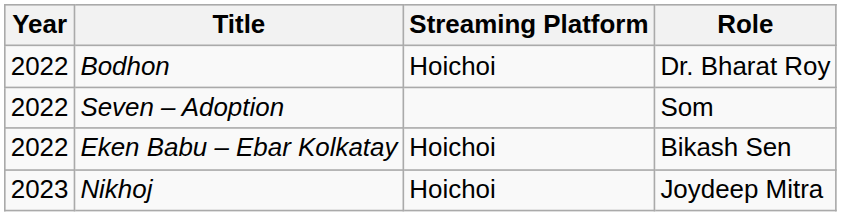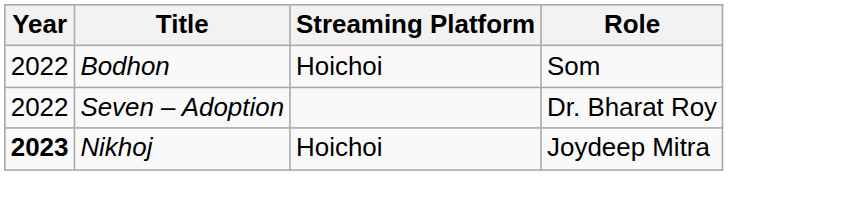 <table class="wikitable sortable">
 <tr>
 <th scope="col">Year</th>
 <th scope="col">Title</th>
 <th scope="col">Streaming Platform</th>
 <th scope="col">Role</th>
 </tr>
 <tr>
 <td>2022</td>
 <td><em>Bodhon</em></td>
 <td>Hoichoi</td>
-<td>Dr. Bharat Roy</td>
+<td>Som</td>
 </tr>
 <tr>
 <td>2022</td>
 <td><em>Seven – Adoption</em></td>
 <td></td>
-<td>Som</td>
+<td>Dr. Bharat Roy</td>
 </tr>
 <tr>
-<td>2022</td>
-<td><em>Eken Babu – Ebar Kolkatay</em></td>
-<td>Hoichoi</td>
-<td>Bikash Sen</td>
-</tr>
-<tr>
-<td>2023</td>
+<td><strong>2023</strong></td>
 <td><em>Nikhoj</em></td>
 <td>Hoichoi</td>
 <td>Joydeep Mitra</td>
 </tr>
 </table>
